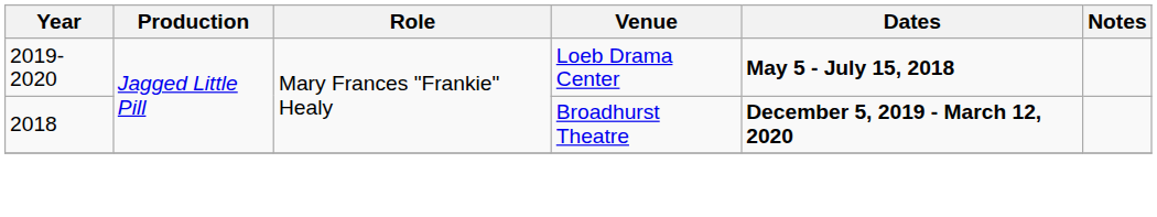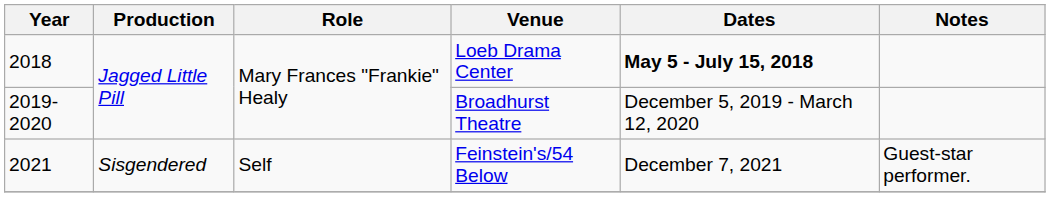 <table class="wikitable sortable">
 <tr>
 <th>Year</th>
 <th>Production</th>
 <th>Role</th>
 <th>Venue</th>
 <th>Dates</th>
 <th class="unsortable">Notes</th>
 </tr>
 <tr>
-<td>2019-2020</td>
+<td>2018</td>
 <td rowspan="2"><em><a href='#'>Jagged Little Pill</a></em></td>
 <td rowspan="2">Mary Frances "Frankie" Healy</td>
 <td><a href='#'>Loeb Drama Center</a></td>
 <td><strong>May 5 - July 15, 2018</strong></td>
 <td></td>
 </tr>
 <tr>
-<td>2018</td>
+<td>2019-2020</td>
 <td><a href='#'>Broadhurst Theatre</a></td>
-<td><strong>December 5, 2019 - March 12, 2020</strong></td>
+<td>December 5, 2019 - March 12, 2020</td>
 <td></td>
+</tr>
+<tr>
+<td>2021</td>
+<td><em>Sisgendered</em></td>
+<td>Self</td>
+<td><a href='#'>Feinstein's/54 Below</a></td>
+<td>December 7, 2021</td>
+<td>Guest-star performer.</td>
 </tr>
 <tr>
 </tr>
 </table>
